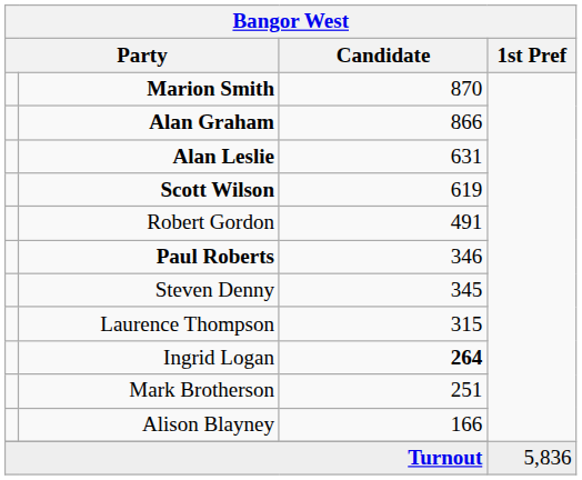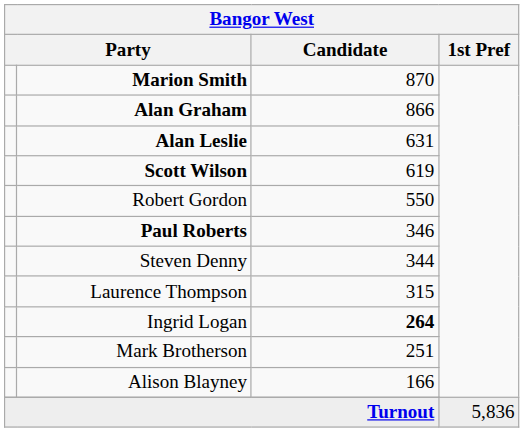 <table class="wikitable">
 <tr>
 <th colspan="4" align="center"><a href='#'>Bangor West</a></th>
 </tr>
 <tr>
 <th colspan="2" align="center" width=200>Party</th>
 <th width=150>Candidate</th>
 <th width=60>1st Pref</th>
 </tr>
 <tr>
 <td></td>
 <td align="right"><strong>Marion Smith</strong></td>
 <td align="right">870</td>
 </tr>
 <tr>
 <td></td>
 <td align="right"><strong>Alan Graham</strong></td>
 <td align="right">866</td>
 </tr>
 <tr>
 <td></td>
 <td align="right"><strong>Alan Leslie</strong></td>
 <td align="right">631</td>
 </tr>
 <tr>
 <td></td>
 <td align="right"><strong>Scott Wilson</strong></td>
 <td align="right">619</td>
 </tr>
 <tr>
 <td></td>
 <td align="right">Robert Gordon</td>
-<td align="right">491</td>
+<td align="right">550</td>
 </tr>
 <tr>
 <td></td>
 <td align="right"><strong>Paul Roberts</strong></td>
 <td align="right">346</td>
 </tr>
 <tr>
 <td></td>
 <td align="right">Steven Denny</td>
-<td align="right">345</td>
+<td align="right">344</td>
 </tr>
 <tr>
 <td></td>
 <td align="right">Laurence Thompson</td>
 <td align="right">315</td>
 </tr>
 <tr>
 <td></td>
 <td align="right">Ingrid Logan</td>
 <td align="right"><strong>264</strong></td>
 </tr>
 <tr>
 <td></td>
 <td align="right">Mark Brotherson</td>
 <td align="right">251</td>
 </tr>
 <tr>
 <td></td>
 <td align="right">Alison Blayney</td>
 <td align="right">166</td>
 </tr>
 <tr>
 </tr>
 <tr bgcolor="EEEEEE">
 <td colspan=3 align="right"><strong><a href='#'>Turnout</a></strong></td>
 <td align="right">5,836</td>
 </tr>
 </table>
